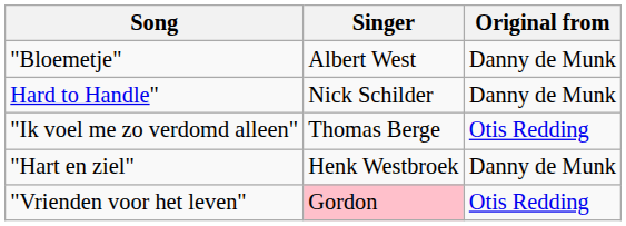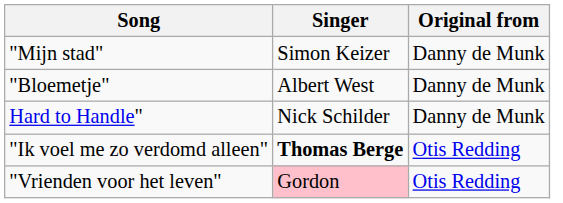 <table class="wikitable">
 <tr>
 <th>Song</th>
 <th>Singer</th>
 <th>Original from</th>
+</tr>
+<tr>
+<td>"Mijn stad"</td>
+<td>Simon Keizer</td>
+<td>Danny de Munk</td>
 </tr>
 <tr>
 <td>"Bloemetje"</td>
 <td>Albert West</td>
 <td>Danny de Munk</td>
 </tr>
 <tr>
 <td><a href='#'>Hard to Handle</a>"</td>
 <td>Nick Schilder</td>
 <td>Danny de Munk</td>
 </tr>
 <tr>
 <td>"Ik voel me zo verdomd alleen"</td>
-<td>Thomas Berge</td>
+<td><strong>Thomas Berge</strong></td>
 <td><a href='#'>Otis Redding</a></td>
-</tr>
-<tr>
-<td>"Hart en ziel"</td>
-<td>Henk Westbroek</td>
-<td>Danny de Munk</td>
 </tr>
 <tr>
 <td>"Vrienden voor het leven"</td>
 <td style="background: pink;">Gordon</td>
 <td><a href='#'>Otis Redding</a></td>
 </tr>
 </table>
